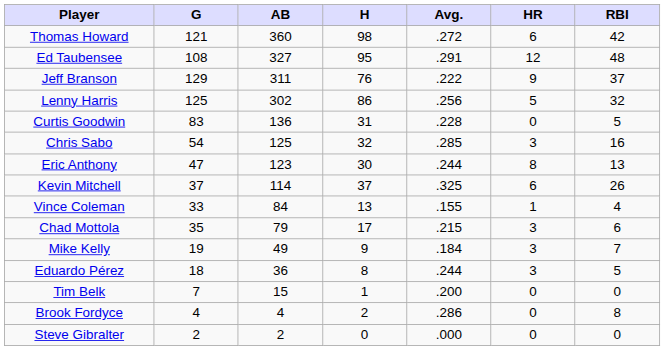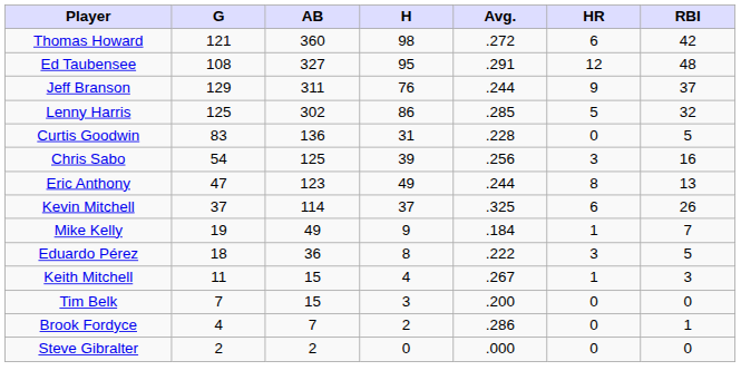 <table class="wikitable sortable">
 <tr>
 <th style="background:#ddf; width:16%;">Player</th>
 <th style="background:#ddf; width:9%;">G</th>
 <th style="background:#ddf; width:9%;">AB</th>
 <th style="background:#ddf; width:9%;">H</th>
 <th style="background:#ddf; width:9%;">Avg.</th>
 <th style="background:#ddf; width:9%;">HR</th>
 <th style="background:#ddf; width:9%;">RBI</th>
 </tr>
 <tr align=center>
 <td><a href='#'>Thomas Howard</a></td>
 <td>121</td>
 <td>360</td>
 <td>98</td>
 <td>.272</td>
 <td>6</td>
 <td>42</td>
 </tr>
 <tr align=center>
 <td><a href='#'>Ed Taubensee</a></td>
 <td>108</td>
 <td>327</td>
 <td>95</td>
 <td>.291</td>
 <td>12</td>
 <td>48</td>
 </tr>
 <tr align=center>
 <td><a href='#'>Jeff Branson</a></td>
 <td>129</td>
 <td>311</td>
 <td>76</td>
-<td>.222</td>
+<td>.244</td>
 <td>9</td>
 <td>37</td>
 </tr>
 <tr align=center>
 <td><a href='#'>Lenny Harris</a></td>
 <td>125</td>
 <td>302</td>
 <td>86</td>
-<td>.256</td>
+<td>.285</td>
 <td>5</td>
 <td>32</td>
 </tr>
 <tr align=center>
 <td><a href='#'>Curtis Goodwin</a></td>
 <td>83</td>
 <td>136</td>
 <td>31</td>
 <td>.228</td>
 <td>0</td>
 <td>5</td>
 </tr>
 <tr align=center>
 <td><a href='#'>Chris Sabo</a></td>
 <td>54</td>
 <td>125</td>
-<td>32</td>
-<td>.285</td>
+<td>39</td>
+<td>.256</td>
 <td>3</td>
 <td>16</td>
 </tr>
 <tr align=center>
 <td><a href='#'>Eric Anthony</a></td>
 <td>47</td>
 <td>123</td>
-<td>30</td>
+<td>49</td>
 <td>.244</td>
 <td>8</td>
 <td>13</td>
 </tr>
 <tr align=center>
 <td><a href='#'>Kevin Mitchell</a></td>
 <td>37</td>
 <td>114</td>
 <td>37</td>
 <td>.325</td>
 <td>6</td>
 <td>26</td>
 </tr>
 <tr align=center>
-<td><a href='#'>Vince Coleman</a></td>
-<td>33</td>
-<td>84</td>
-<td>13</td>
-<td>.155</td>
-<td>1</td>
-<td>4</td>
-</tr>
-<tr align=center>
-<td><a href='#'>Chad Mottola</a></td>
-<td>35</td>
-<td>79</td>
-<td>17</td>
-<td>.215</td>
-<td>3</td>
-<td>6</td>
-</tr>
-<tr align=center>
 <td><a href='#'>Mike Kelly</a></td>
 <td>19</td>
 <td>49</td>
 <td>9</td>
 <td>.184</td>
-<td>3</td>
+<td>1</td>
 <td>7</td>
 </tr>
 <tr align=center>
 <td><a href='#'>Eduardo Pérez</a></td>
 <td>18</td>
 <td>36</td>
 <td>8</td>
-<td>.244</td>
+<td>.222</td>
 <td>3</td>
 <td>5</td>
+</tr>
+<tr align=center>
+<td><a href='#'>Keith Mitchell</a></td>
+<td>11</td>
+<td>15</td>
+<td>4</td>
+<td>.267</td>
+<td>1</td>
+<td>3</td>
 </tr>
 <tr align=center>
 <td><a href='#'>Tim Belk</a></td>
 <td>7</td>
 <td>15</td>
-<td>1</td>
+<td>3</td>
 <td>.200</td>
 <td>0</td>
 <td>0</td>
 </tr>
 <tr align=center>
 <td><a href='#'>Brook Fordyce</a></td>
 <td>4</td>
-<td>4</td>
+<td>7</td>
 <td>2</td>
 <td>.286</td>
 <td>0</td>
-<td>8</td>
+<td>1</td>
 </tr>
 <tr align=center>
 <td><a href='#'>Steve Gibralter</a></td>
 <td>2</td>
 <td>2</td>
 <td>0</td>
 <td>.000</td>
 <td>0</td>
 <td>0</td>
 </tr>
 </table>
